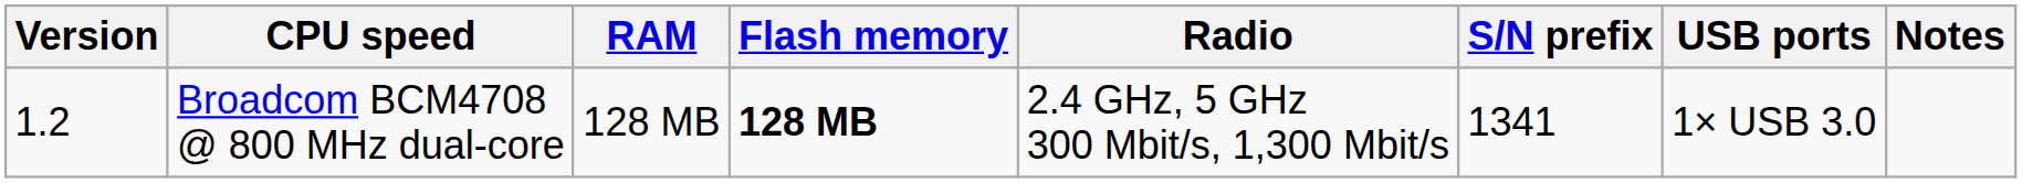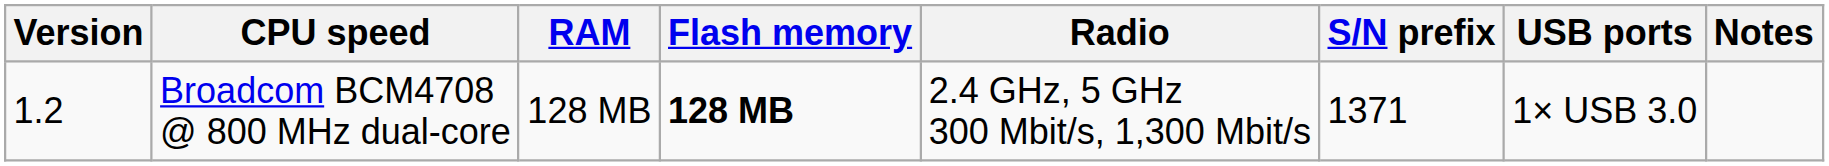 <table class="wikitable">
 <tr>
 <th>Version</th>
 <th>CPU speed</th>
 <th><a href='#'>RAM</a></th>
 <th><a href='#'>Flash memory</a></th>
 <th>Radio</th>
 <th><a href='#'>S/N</a> prefix</th>
 <th>USB ports</th>
 <th>Notes</th>
 </tr>
 <tr>
 <td>1.2</td>
 <td><a href='#'>Broadcom</a> BCM4708<br>@ 800 MHz dual-core</td>
 <td>128 MB</td>
 <td><strong>128 MB</strong></td>
 <td>2.4 GHz, 5 GHz<br>300 Mbit/s, 1,300 Mbit/s</td>
-<td>1341</td>
+<td>1371</td>
 <td>1× USB 3.0</td>
 <td></td>
 </tr>
 </table>
